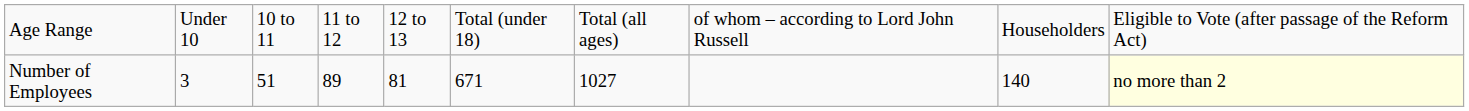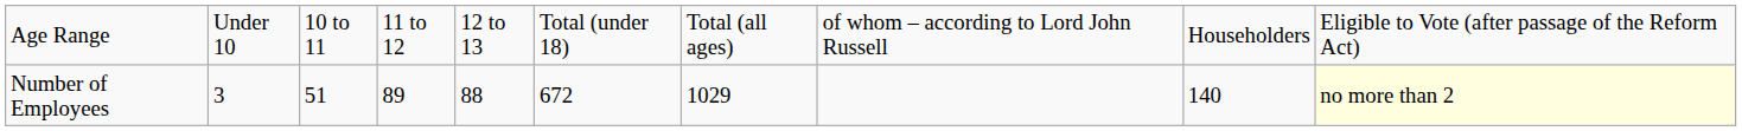 <table class="wikitable">
 <tr>
 <td>Age Range</td>
 <td>Under 10</td>
 <td>10 to 11</td>
 <td>11 to 12</td>
 <td>12 to 13</td>
 <td>Total (under 18)</td>
 <td>Total (all ages)</td>
 <td>of whom – according to Lord John Russell </td>
 <td>Householders</td>
 <td>Eligible to Vote (after passage of the Reform Act)</td>
 </tr>
 <tr>
 <td>Number of Employees</td>
 <td>3</td>
 <td>51</td>
 <td>89</td>
-<td>81</td>
-<td>671</td>
-<td>1027</td>
+<td>88</td>
+<td>672</td>
+<td>1029</td>
 <td></td>
 <td>140</td>
 <td style="background: lightyellow;">no more than 2</td>
 </tr>
 </table>
